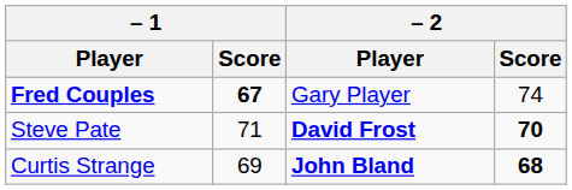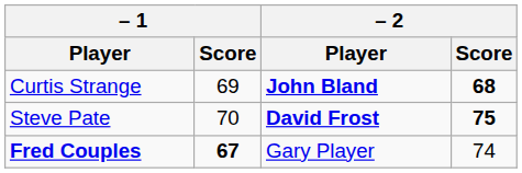 <table class=wikitable>
 <tr>
 <th colspan=2> – 1</th>
 <th colspan=2> – 2</th>
 </tr>
 <tr>
 <th width=140>Player</th>
 <th>Score</th>
 <th width=140>Player</th>
 <th>Score</th>
 </tr>
 <tr>
+<td><a href='#'>Curtis Strange</a></td>
+<td align=center>69</td>
+<td><strong><a href='#'>John Bland</a></strong></td>
+<td align=center><strong>68</strong></td>
+</tr>
+<tr>
+<td><a href='#'>Steve Pate</a></td>
+<td align=center>70</td>
+<td><strong><a href='#'>David Frost</a></strong></td>
+<td align=center><strong>75</strong></td>
+</tr>
+<tr>
 <td><strong><a href='#'>Fred Couples</a></strong></td>
 <td align=center><strong>67</strong></td>
 <td><a href='#'>Gary Player</a></td>
 <td align=center>74</td>
 </tr>
-<tr>
-<td><a href='#'>Steve Pate</a></td>
-<td align=center>71</td>
-<td><strong><a href='#'>David Frost</a></strong></td>
-<td align=center><strong>70</strong></td>
-</tr>
-<tr>
-<td><a href='#'>Curtis Strange</a></td>
-<td align=center>69</td>
-<td><strong><a href='#'>John Bland</a></strong></td>
-<td align=center><strong>68</strong></td>
-</tr>
 </table>
